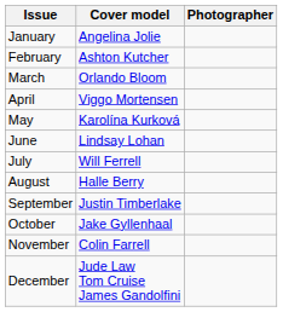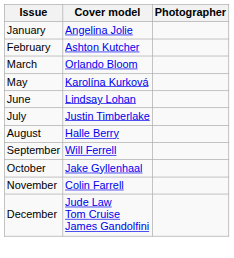 <table class="sortable wikitable">
 <tr>
 <th>Issue</th>
 <th>Cover model</th>
 <th>Photographer</th>
 </tr>
 <tr>
 <td>January</td>
 <td><a href='#'>Angelina Jolie</a></td>
 <td></td>
 </tr>
 <tr>
 <td>February</td>
 <td><a href='#'>Ashton Kutcher</a></td>
 <td></td>
 </tr>
 <tr>
 <td>March</td>
 <td><a href='#'>Orlando Bloom</a></td>
 <td></td>
 </tr>
 <tr>
-<td>April</td>
-<td><a href='#'>Viggo Mortensen</a></td>
-<td></td>
-</tr>
-<tr>
 <td>May</td>
 <td><a href='#'>Karolína Kurková</a></td>
 <td></td>
 </tr>
 <tr>
 <td>June</td>
 <td><a href='#'>Lindsay Lohan</a></td>
 <td></td>
 </tr>
 <tr>
 <td>July</td>
-<td><a href='#'>Will Ferrell</a></td>
+<td><a href='#'>Justin Timberlake</a></td>
 <td></td>
 </tr>
 <tr>
 <td>August</td>
 <td><a href='#'>Halle Berry</a></td>
 <td></td>
 </tr>
 <tr>
 <td>September</td>
-<td><a href='#'>Justin Timberlake</a></td>
+<td><a href='#'>Will Ferrell</a></td>
 <td></td>
 </tr>
 <tr>
 <td>October</td>
 <td><a href='#'>Jake Gyllenhaal</a></td>
 <td></td>
 </tr>
 <tr>
 <td>November</td>
 <td><a href='#'>Colin Farrell</a></td>
 <td></td>
 </tr>
 <tr>
 <td>December</td>
 <td><a href='#'>Jude Law</a> <br> <a href='#'>Tom Cruise</a> <br>  <a href='#'>James Gandolfini</a></td>
 <td></td>
 </tr>
 </table>
